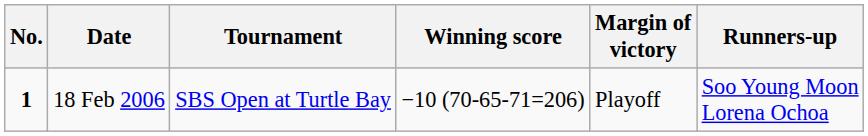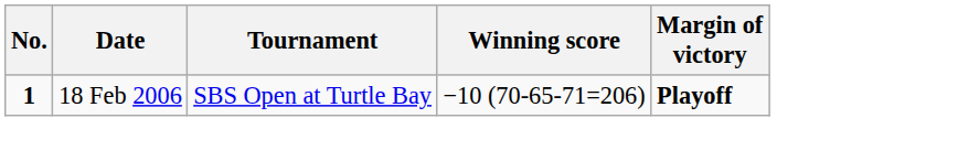 <table class="wikitable" style="font-size:95%;">
 <tr>
 <th>No.</th>
 <th>Date</th>
 <th>Tournament</th>
 <th>Winning score</th>
 <th>Margin of<br>victory</th>
-<th>Runners-up</th>
 </tr>
 <tr>
 <td align=center><strong>1</strong></td>
 <td align=right>18 Feb <a href='#'>2006</a></td>
 <td><a href='#'>SBS Open at Turtle Bay</a></td>
 <td>−10 (70-65-71=206)</td>
-<td>Playoff</td>
-<td> <a href='#'>Soo Young Moon</a><br> <a href='#'>Lorena Ochoa</a></td>
+<td><strong>Playoff</strong></td>
 </tr>
 </table>
